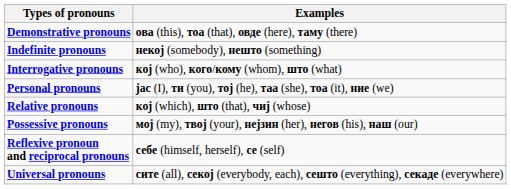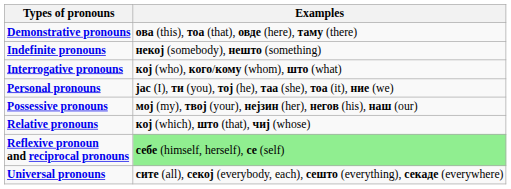 <table class="wikitable">
 <tr>
 <th>Types of pronouns</th>
 <th>Examples</th>
 </tr>
 <tr>
 <td><strong><a href='#'>Demonstrative pronouns</a></strong></td>
 <td><strong>ова</strong> (this), <strong>тоа</strong> (that), <strong>овде</strong> (here), <strong>таму</strong> (there)</td>
 </tr>
 <tr>
 <td><strong><a href='#'>Indefinite pronouns</a></strong></td>
 <td><strong>некој</strong> (somebody), <strong>нешто</strong> (something)</td>
 </tr>
 <tr>
 <td><strong><a href='#'>Interrogative pronouns</a></strong></td>
 <td><strong>кој</strong> (who), <strong>кого</strong>/<strong>кому</strong> (whom), <strong>што</strong> (what)</td>
 </tr>
 <tr>
 <td><strong><a href='#'>Personal pronouns</a></strong></td>
 <td><strong>јас</strong> (I), <strong>ти</strong> (you), <strong>тој</strong> (he), <strong>таа</strong> (she), <strong>тоа</strong> (it), <strong>ние</strong> (we)</td>
 </tr>
 <tr>
+<td><strong><a href='#'>Possessive pronouns</a></strong></td>
+<td><strong>мој</strong> (my), <strong>твој</strong> (your), <strong>нејзин</strong> (her), <strong>негов</strong> (his), <strong>наш</strong> (our)</td>
+</tr>
+<tr>
 <td><strong><a href='#'>Relative pronouns</a></strong></td>
 <td><strong>кој</strong> (which), <strong>што</strong> (that), <strong>чиј</strong> (whose)</td>
 </tr>
 <tr>
-<td><strong><a href='#'>Possessive pronouns</a></strong></td>
-<td><strong>мој</strong> (my), <strong>твој</strong> (your), <strong>нејзин</strong> (her), <strong>негов</strong> (his), <strong>наш</strong> (our)</td>
-</tr>
-<tr>
 <td><strong><a href='#'>Reflexive pronoun</a><br>and <a href='#'>reciprocal pronouns</a></strong></td>
-<td><strong>себе</strong> (himself, herself), <strong>се</strong> (self)</td>
+<td style="background: lightgreen;"><strong>себе</strong> (himself, herself), <strong>се</strong> (self)</td>
 </tr>
 <tr>
 <td><strong><a href='#'>Universal pronouns</a></strong></td>
 <td><strong>сите</strong> (all), <strong>секој</strong> (everybody, each), <strong>сешто</strong> (everything), <strong>секаде</strong> (everywhere)</td>
 </tr>
 </table>
